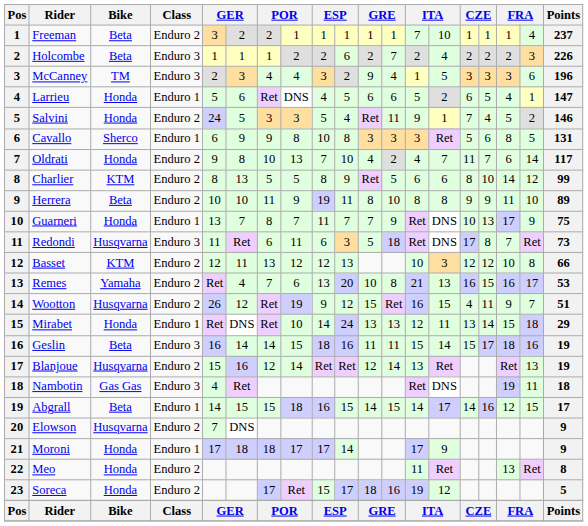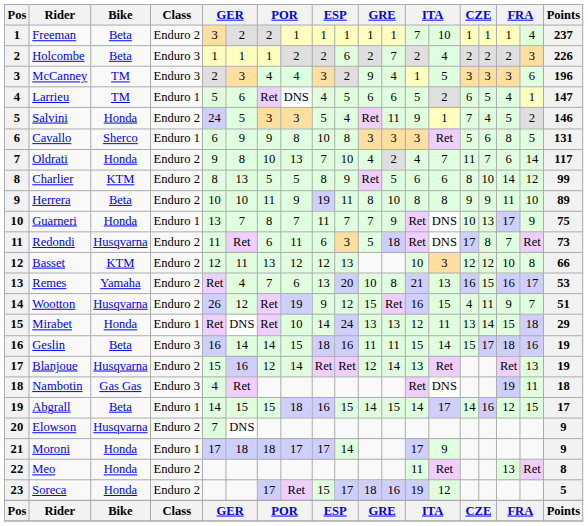 <table class="wikitable" style="font-size: 80%; text-align:center">
 <tr valign="top">
 <th valign="middle">Pos</th>
 <th valign="middle">Rider</th>
 <th valign="middle">Bike</th>
 <th valign="middle">Class</th>
 <th colspan=2><a href='#'>GER</a><br></th>
 <th colspan=2><a href='#'>POR</a><br></th>
 <th colspan=2><a href='#'>ESP</a><br></th>
 <th colspan=2><a href='#'>GRE</a><br></th>
 <th colspan=2><a href='#'>ITA</a><br></th>
 <th colspan=2><a href='#'>CZE</a><br></th>
 <th colspan=2><a href='#'>FRA</a><br></th>
 <th valign="middle">Points</th>
 </tr>
 <tr>
 <th>1</th>
 <td align=left> <a href='#'>Freeman</a></td>
 <td><a href='#'>Beta</a></td>
 <td>Enduro 2</td>
 <td style="background:#ffdf9f;">3</td>
 <td style="background:#dfdfdf;">2</td>
 <td style="background:#dfdfdf;">2</td>
 <td style="background:#ffffbf;">1</td>
 <td style="background:#ffffbf;">1</td>
 <td style="background:#ffffbf;">1</td>
 <td style="background:#ffffbf;">1</td>
 <td style="background:#ffffbf;">1</td>
 <td style="background:#dfffdf;">7</td>
 <td style="background:#dfffdf;">10</td>
 <td style="background:#ffffbf;">1</td>
 <td style="background:#ffffbf;">1</td>
 <td style="background:#ffffbf;">1</td>
 <td style="background:#dfffdf;">4</td>
 <th>237</th>
 </tr>
 <tr>
 <th>2</th>
 <td align=left> <a href='#'>Holcombe</a></td>
 <td><a href='#'>Beta</a></td>
 <td>Enduro 3</td>
 <td style="background:#ffffbf;">1</td>
 <td style="background:#ffffbf;">1</td>
 <td style="background:#ffffbf;">1</td>
 <td style="background:#dfdfdf;">2</td>
 <td style="background:#dfdfdf;">2</td>
 <td style="background:#dfffdf;">6</td>
 <td style="background:#dfdfdf;">2</td>
 <td style="background:#dfffdf;">7</td>
 <td style="background:#dfdfdf;">2</td>
 <td style="background:#dfffdf;">4</td>
 <td style="background:#dfdfdf;">2</td>
 <td style="background:#dfdfdf;">2</td>
 <td style="background:#dfdfdf;">2</td>
 <td style="background:#ffdf9f;">3</td>
 <th>226</th>
 </tr>
 <tr>
 <th>3</th>
 <td align=left> <a href='#'>McCanney</a></td>
 <td><a href='#'>TM</a></td>
 <td>Enduro 3</td>
 <td style="background:#dfdfdf;">2</td>
 <td style="background:#ffdf9f;">3</td>
 <td style="background:#dfffdf;">4</td>
 <td style="background:#dfffdf;">4</td>
 <td style="background:#ffdf9f;">3</td>
 <td style="background:#dfdfdf;">2</td>
 <td style="background:#dfffdf;">9</td>
 <td style="background:#dfffdf;">4</td>
 <td style="background:#ffffbf;">1</td>
 <td style="background:#dfffdf;">5</td>
 <td style="background:#ffdf9f;">3</td>
 <td style="background:#ffdf9f;">3</td>
 <td style="background:#ffdf9f;">3</td>
 <td style="background:#dfffdf;">6</td>
 <th>196</th>
 </tr>
 <tr>
 <th>4</th>
 <td align=left> <a href='#'>Larrieu</a></td>
-<td><a href='#'>Honda</a></td>
+<td><a href='#'>TM</a></td>
 <td>Enduro 1</td>
 <td style="background:#dfffdf;">5</td>
 <td style="background:#dfffdf;">6</td>
 <td style="background:#efcfff;">Ret</td>
 <td style="background:#ffffff;">DNS</td>
 <td style="background:#dfffdf;">4</td>
 <td style="background:#dfffdf;">5</td>
 <td style="background:#dfffdf;">6</td>
 <td style="background:#dfffdf;">6</td>
 <td style="background:#dfffdf;">5</td>
 <td style="background:#dfdfdf;">2</td>
 <td style="background:#dfffdf;">6</td>
 <td style="background:#dfffdf;">5</td>
 <td style="background:#dfffdf;">4</td>
 <td style="background:#ffffbf;">1</td>
 <th>147</th>
 </tr>
 <tr>
 <th>5</th>
 <td align=left> <a href='#'>Salvini</a></td>
 <td><a href='#'>Honda</a></td>
 <td>Enduro 2</td>
 <td style="background:#cfcfff;">24</td>
 <td style="background:#dfffdf;">5</td>
 <td style="background:#ffdf9f;">3</td>
 <td style="background:#ffdf9f;">3</td>
 <td style="background:#dfffdf;">5</td>
 <td style="background:#dfffdf;">4</td>
 <td style="background:#efcfff;">Ret</td>
 <td style="background:#dfffdf;">11</td>
 <td style="background:#dfffdf;">9</td>
 <td style="background:#ffffbf;">1</td>
 <td style="background:#dfffdf;">7</td>
 <td style="background:#dfffdf;">4</td>
 <td style="background:#dfffdf;">5</td>
 <td style="background:#dfdfdf;">2</td>
 <th>146</th>
 </tr>
 <tr>
 <th>6</th>
 <td align=left> <a href='#'>Cavallo</a></td>
 <td><a href='#'>Sherco</a></td>
 <td>Enduro 1</td>
 <td style="background:#dfffdf;">6</td>
 <td style="background:#dfffdf;">9</td>
 <td style="background:#dfffdf;">9</td>
 <td style="background:#dfffdf;">8</td>
 <td style="background:#dfffdf;">10</td>
 <td style="background:#dfffdf;">8</td>
 <td style="background:#ffdf9f;">3</td>
 <td style="background:#ffdf9f;">3</td>
 <td style="background:#ffdf9f;">3</td>
 <td style="background:#efcfff;">Ret</td>
 <td style="background:#dfffdf;">5</td>
 <td style="background:#dfffdf;">6</td>
 <td style="background:#dfffdf;">8</td>
 <td style="background:#dfffdf;">5</td>
 <th>131</th>
 </tr>
 <tr>
 <th>7</th>
 <td align=left> <a href='#'>Oldrati</a></td>
 <td><a href='#'>Honda</a></td>
 <td>Enduro 2</td>
 <td style="background:#dfffdf;">9</td>
 <td style="background:#dfffdf;">8</td>
 <td style="background:#dfffdf;">10</td>
 <td style="background:#dfffdf;">13</td>
 <td style="background:#dfffdf;">7</td>
 <td style="background:#dfffdf;">10</td>
 <td style="background:#dfffdf;">4</td>
 <td style="background:#dfdfdf;">2</td>
 <td style="background:#dfffdf;">4</td>
 <td style="background:#dfffdf;">7</td>
 <td style="background:#dfffdf;">11</td>
 <td style="background:#dfffdf;">7</td>
 <td style="background:#dfffdf;">6</td>
 <td style="background:#dfffdf;">14</td>
 <th>117</th>
 </tr>
 <tr>
 <th>8</th>
 <td align=left> <a href='#'>Charlier</a></td>
 <td><a href='#'>KTM</a></td>
 <td>Enduro 2</td>
 <td style="background:#dfffdf;">8</td>
 <td style="background:#dfffdf;">13</td>
 <td style="background:#dfffdf;">5</td>
 <td style="background:#dfffdf;">5</td>
 <td style="background:#dfffdf;">8</td>
 <td style="background:#dfffdf;">9</td>
 <td style="background:#efcfff;">Ret</td>
 <td style="background:#dfffdf;">5</td>
 <td style="background:#dfffdf;">6</td>
 <td style="background:#dfffdf;">6</td>
 <td style="background:#dfffdf;">8</td>
 <td style="background:#dfffdf;">10</td>
 <td style="background:#dfffdf;">14</td>
 <td style="background:#dfffdf;">12</td>
 <th>99</th>
 </tr>
 <tr>
 <th>9</th>
 <td align=left> <a href='#'>Herrera</a></td>
 <td><a href='#'>Beta</a></td>
 <td>Enduro 2</td>
 <td style="background:#dfffdf;">10</td>
 <td style="background:#dfffdf;">10</td>
 <td style="background:#dfffdf;">11</td>
 <td style="background:#dfffdf;">9</td>
 <td style="background:#cfcfff;">19</td>
 <td style="background:#dfffdf;">11</td>
 <td style="background:#dfffdf;">8</td>
 <td style="background:#dfffdf;">10</td>
 <td style="background:#dfffdf;">8</td>
 <td style="background:#dfffdf;">8</td>
 <td style="background:#dfffdf;">9</td>
 <td style="background:#dfffdf;">9</td>
 <td style="background:#dfffdf;">11</td>
 <td style="background:#dfffdf;">10</td>
 <th>89</th>
 </tr>
 <tr>
 <th>10</th>
 <td align=left> <a href='#'>Guarneri</a></td>
 <td><a href='#'>Honda</a></td>
 <td>Enduro 1</td>
 <td style="background:#dfffdf;">13</td>
 <td style="background:#dfffdf;">7</td>
 <td style="background:#dfffdf;">8</td>
 <td style="background:#dfffdf;">7</td>
 <td style="background:#dfffdf;">11</td>
 <td style="background:#dfffdf;">7</td>
 <td style="background:#dfffdf;">7</td>
 <td style="background:#dfffdf;">9</td>
 <td style="background:#efcfff;">Ret</td>
 <td style="background:#ffffff;">DNS</td>
 <td style="background:#dfffdf;">10</td>
 <td style="background:#dfffdf;">13</td>
 <td style="background:#cfcfff;">17</td>
 <td style="background:#dfffdf;">9</td>
 <th>75</th>
 </tr>
 <tr>
 <th>11</th>
 <td align=left> <a href='#'>Redondi</a></td>
 <td><a href='#'>Husqvarna</a></td>
-<td>Enduro 3</td>
+<td>Enduro 2</td>
 <td style="background:#dfffdf;">11</td>
 <td style="background:#efcfff;">Ret</td>
 <td style="background:#dfffdf;">6</td>
 <td style="background:#dfffdf;">11</td>
 <td style="background:#dfffdf;">6</td>
 <td style="background:#ffdf9f;">3</td>
 <td style="background:#dfffdf;">5</td>
 <td style="background:#cfcfff;">18</td>
 <td style="background:#efcfff;">Ret</td>
 <td style="background:#ffffff;">DNS</td>
 <td style="background:#cfcfff;">17</td>
 <td style="background:#dfffdf;">8</td>
 <td style="background:#dfffdf;">7</td>
 <td style="background:#efcfff;">Ret</td>
 <th>73</th>
 </tr>
 <tr>
 <th>12</th>
 <td align=left> <a href='#'>Basset</a></td>
 <td><a href='#'>KTM</a></td>
 <td>Enduro 2</td>
 <td style="background:#dfffdf;">12</td>
 <td style="background:#dfffdf;">11</td>
 <td style="background:#dfffdf;">13</td>
 <td style="background:#dfffdf;">12</td>
 <td style="background:#dfffdf;">12</td>
 <td style="background:#dfffdf;">13</td>
 <td></td>
 <td></td>
 <td style="background:#dfffdf;">10</td>
 <td style="background:#ffdf9f;">3</td>
 <td style="background:#dfffdf;">12</td>
 <td style="background:#dfffdf;">12</td>
 <td style="background:#dfffdf;">10</td>
 <td style="background:#dfffdf;">8</td>
 <th>66</th>
 </tr>
 <tr>
 <th>13</th>
 <td align=left> <a href='#'>Remes</a></td>
 <td><a href='#'>Yamaha</a></td>
 <td>Enduro 2</td>
 <td style="background:#efcfff;">Ret</td>
 <td style="background:#dfffdf;">4</td>
 <td style="background:#dfffdf;">7</td>
 <td style="background:#dfffdf;">6</td>
 <td style="background:#dfffdf;">13</td>
 <td style="background:#cfcfff;">20</td>
 <td style="background:#dfffdf;">10</td>
 <td style="background:#dfffdf;">8</td>
 <td style="background:#cfcfff;">21</td>
 <td style="background:#dfffdf;">13</td>
 <td style="background:#cfcfff;">16</td>
 <td style="background:#dfffdf;">15</td>
 <td style="background:#cfcfff;">16</td>
 <td style="background:#cfcfff;">17</td>
 <th>53</th>
 </tr>
 <tr>
 <th>14</th>
 <td align=left> <a href='#'>Wootton</a></td>
 <td><a href='#'>Husqvarna</a></td>
 <td>Enduro 2</td>
 <td style="background:#cfcfff;">26</td>
 <td style="background:#dfffdf;">12</td>
 <td style="background:#efcfff;">Ret</td>
 <td style="background:#cfcfff;">19</td>
 <td style="background:#dfffdf;">9</td>
 <td style="background:#dfffdf;">12</td>
 <td style="background:#dfffdf;">15</td>
 <td style="background:#efcfff;">Ret</td>
 <td style="background:#cfcfff;">16</td>
 <td style="background:#dfffdf;">15</td>
 <td style="background:#dfffdf;">4</td>
 <td style="background:#dfffdf;">11</td>
 <td style="background:#dfffdf;">9</td>
 <td style="background:#dfffdf;">7</td>
 <th>51</th>
 </tr>
 <tr>
 <th>15</th>
 <td align=left> <a href='#'>Mirabet</a></td>
 <td><a href='#'>Honda</a></td>
 <td>Enduro 1</td>
 <td style="background:#efcfff;">Ret</td>
 <td style="background:#ffffff;">DNS</td>
 <td style="background:#efcfff;">Ret</td>
 <td style="background:#dfffdf;">10</td>
 <td style="background:#dfffdf;">14</td>
 <td style="background:#cfcfff;">24</td>
 <td style="background:#dfffdf;">13</td>
 <td style="background:#dfffdf;">13</td>
 <td style="background:#dfffdf;">12</td>
 <td style="background:#dfffdf;">11</td>
 <td style="background:#dfffdf;">13</td>
 <td style="background:#dfffdf;">14</td>
 <td style="background:#dfffdf;">15</td>
 <td style="background:#cfcfff;">18</td>
 <th>29</th>
 </tr>
 <tr>
 <th>16</th>
 <td align=left> <a href='#'>Geslin</a></td>
 <td><a href='#'>Beta</a></td>
 <td>Enduro 3</td>
 <td style="background:#cfcfff;">16</td>
 <td style="background:#dfffdf;">14</td>
 <td style="background:#dfffdf;">14</td>
 <td style="background:#dfffdf;">15</td>
 <td style="background:#cfcfff;">18</td>
 <td style="background:#cfcfff;">16</td>
 <td style="background:#dfffdf;">11</td>
 <td style="background:#dfffdf;">11</td>
 <td style="background:#dfffdf;">15</td>
 <td style="background:#dfffdf;">14</td>
 <td style="background:#dfffdf;">15</td>
 <td style="background:#cfcfff;">17</td>
 <td style="background:#cfcfff;">18</td>
 <td style="background:#cfcfff;">16</td>
 <th>19</th>
 </tr>
 <tr>
 <th>17</th>
 <td align=left> <a href='#'>Blanjoue</a></td>
 <td><a href='#'>Husqvarna</a></td>
 <td>Enduro 2</td>
 <td style="background:#dfffdf;">15</td>
 <td style="background:#cfcfff;">16</td>
 <td style="background:#dfffdf;">12</td>
 <td style="background:#dfffdf;">14</td>
 <td style="background:#efcfff;">Ret</td>
 <td style="background:#efcfff;">Ret</td>
 <td style="background:#dfffdf;">12</td>
 <td style="background:#dfffdf;">14</td>
 <td style="background:#dfffdf;">13</td>
 <td style="background:#efcfff;">Ret</td>
 <td></td>
 <td></td>
 <td style="background:#efcfff;">Ret</td>
 <td style="background:#dfffdf;">13</td>
 <th>19</th>
 </tr>
 <tr>
 <th>18</th>
 <td align=left> <a href='#'>Nambotin</a></td>
 <td><a href='#'>Gas Gas</a></td>
 <td>Enduro 3</td>
 <td style="background:#dfffdf;">4</td>
 <td style="background:#efcfff;">Ret</td>
 <td></td>
 <td></td>
 <td></td>
 <td></td>
 <td></td>
 <td></td>
 <td style="background:#efcfff;">Ret</td>
 <td style="background:#ffffff;">DNS</td>
 <td></td>
 <td></td>
 <td style="background:#cfcfff;">19</td>
 <td style="background:#dfffdf;">11</td>
 <th>18</th>
 </tr>
 <tr>
 <th>19</th>
 <td align=left> <a href='#'>Abgrall</a></td>
 <td><a href='#'>Beta</a></td>
 <td>Enduro 1</td>
 <td style="background:#dfffdf;">14</td>
 <td style="background:#dfffdf;">15</td>
 <td style="background:#dfffdf;">15</td>
 <td style="background:#cfcfff;">18</td>
 <td style="background:#cfcfff;">16</td>
 <td style="background:#dfffdf;">15</td>
 <td style="background:#dfffdf;">14</td>
 <td style="background:#dfffdf;">15</td>
 <td style="background:#dfffdf;">14</td>
 <td style="background:#cfcfff;">17</td>
 <td style="background:#dfffdf;">14</td>
 <td style="background:#cfcfff;">16</td>
 <td style="background:#dfffdf;">12</td>
 <td style="background:#dfffdf;">15</td>
 <th>17</th>
 </tr>
 <tr>
 <th>20</th>
 <td align=left> <a href='#'>Elowson</a></td>
 <td><a href='#'>Husqvarna</a></td>
 <td>Enduro 2</td>
 <td style="background:#dfffdf;">7</td>
 <td style="background:#ffffff;">DNS</td>
 <td></td>
 <td></td>
 <td></td>
 <td></td>
 <td></td>
 <td></td>
 <td></td>
 <td></td>
 <td></td>
 <td></td>
 <td></td>
 <td></td>
 <th>9</th>
 </tr>
 <tr>
 <th>21</th>
 <td align=left> <a href='#'>Moroni</a></td>
 <td><a href='#'>Honda</a></td>
 <td>Enduro 1</td>
 <td style="background:#cfcfff;">17</td>
 <td style="background:#cfcfff;">18</td>
 <td style="background:#cfcfff;">18</td>
 <td style="background:#cfcfff;">17</td>
 <td style="background:#cfcfff;">17</td>
 <td style="background:#dfffdf;">14</td>
 <td></td>
 <td></td>
 <td style="background:#cfcfff;">17</td>
 <td style="background:#dfffdf;">9</td>
 <td></td>
 <td></td>
 <td></td>
 <td></td>
 <th>9</th>
 </tr>
 <tr>
 <th>22</th>
 <td align=left> <a href='#'>Meo</a></td>
 <td><a href='#'>Honda</a></td>
 <td>Enduro 2</td>
 <td></td>
 <td></td>
 <td></td>
 <td></td>
 <td></td>
 <td></td>
 <td></td>
 <td></td>
 <td style="background:#dfffdf;">11</td>
 <td style="background:#efcfff;">Ret</td>
 <td></td>
 <td></td>
 <td style="background:#dfffdf;">13</td>
 <td style="background:#efcfff;">Ret</td>
 <th>8</th>
 </tr>
 <tr>
 <th>23</th>
 <td align=left> <a href='#'>Soreca</a></td>
 <td><a href='#'>Honda</a></td>
 <td>Enduro 2</td>
 <td></td>
 <td></td>
 <td style="background:#cfcfff;">17</td>
 <td style="background:#efcfff;">Ret</td>
 <td style="background:#dfffdf;">15</td>
 <td style="background:#cfcfff;">17</td>
 <td style="background:#cfcfff;">18</td>
 <td style="background:#cfcfff;">16</td>
 <td style="background:#cfcfff;">19</td>
 <td style="background:#dfffdf;">12</td>
 <td></td>
 <td></td>
 <td></td>
 <td></td>
 <th>5</th>
 </tr>
 <tr>
 </tr>
 <tr valign="top">
 <th valign="middle">Pos</th>
 <th valign="middle">Rider</th>
 <th valign="middle">Bike</th>
 <th valign="middle">Class</th>
 <th colspan=2><a href='#'>GER</a><br></th>
 <th colspan=2><a href='#'>POR</a><br></th>
 <th colspan=2><a href='#'>ESP</a><br></th>
 <th colspan=2><a href='#'>GRE</a><br></th>
 <th colspan=2><a href='#'>ITA</a><br></th>
 <th colspan=2><a href='#'>CZE</a><br></th>
 <th colspan=2><a href='#'>FRA</a><br></th>
 <th valign="middle">Points</th>
 </tr>
 <tr>
 </tr>
 </table>
